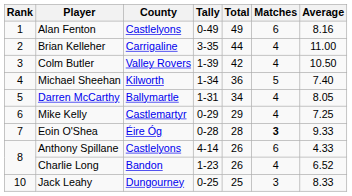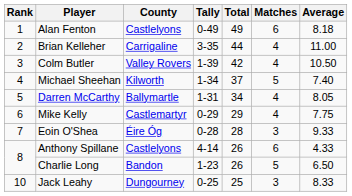 <table class="wikitable">
 <tr>
 <th>Rank</th>
 <th>Player</th>
 <th>County</th>
 <th>Tally</th>
 <th>Total</th>
 <th>Matches</th>
 <th>Average</th>
 </tr>
 <tr>
 <td rowspan=1 align=center>1</td>
 <td>Alan Fenton</td>
 <td><a href='#'>Castlelyons</a></td>
 <td align=center>0-49</td>
 <td align=center>49</td>
 <td align=center>6</td>
-<td align=center>8.16</td>
+<td align=center>8.18</td>
 </tr>
 <tr>
 <td rowspan=1 align=center>2</td>
 <td>Brian Kelleher</td>
 <td><a href='#'>Carrigaline</a></td>
 <td align=center>3-35</td>
 <td align=center>44</td>
 <td align=center>4</td>
 <td align=center>11.00</td>
 </tr>
 <tr>
 <td rowspan=1 align=center>3</td>
 <td>Colm Butler</td>
 <td><a href='#'>Valley Rovers</a></td>
 <td align=center>1-39</td>
 <td align=center>42</td>
 <td align=center>4</td>
 <td align=center>10.50</td>
 </tr>
 <tr>
 <td rowspan=1 align=center>4</td>
 <td>Michael Sheehan</td>
 <td><a href='#'>Kilworth</a></td>
 <td align=center>1-34</td>
-<td align=center>36</td>
+<td align=center>37</td>
 <td align=center>5</td>
 <td align=center>7.40</td>
 </tr>
 <tr>
 <td rowspan=1 align=center>5</td>
 <td><a href='#'>Darren McCarthy</a></td>
 <td><a href='#'>Ballymartle</a></td>
 <td align=center>1-31</td>
 <td align=center>34</td>
 <td align=center>4</td>
 <td align=center>8.05</td>
 </tr>
 <tr>
 <td rowspan=1 align=center>6</td>
 <td>Mike Kelly</td>
 <td><a href='#'>Castlemartyr</a></td>
 <td align=center>0-29</td>
 <td align=center>29</td>
 <td align=center>4</td>
-<td align=center>7.25</td>
+<td align=center>7.75</td>
 </tr>
 <tr>
 <td rowspan=1 align=center>7</td>
 <td>Eoin O'Shea</td>
 <td><a href='#'>Éire Óg</a></td>
 <td align=center>0-28</td>
 <td align=center>28</td>
-<td align=center><strong>3</strong></td>
+<td align=center>3</td>
 <td align=center>9.33</td>
 </tr>
 <tr>
 <td rowspan=2 align=center>8</td>
 <td>Anthony Spillane</td>
 <td><a href='#'>Castlelyons</a></td>
 <td align=center>4-14</td>
 <td align=center>26</td>
 <td align=center>6</td>
 <td align=center>4.33</td>
 </tr>
 <tr>
 <td>Charlie Long</td>
 <td><a href='#'>Bandon</a></td>
 <td align=center>1-23</td>
 <td align=center>26</td>
-<td align=center>4</td>
-<td align=center>6.52</td>
+<td align=center>5</td>
+<td align=center>6.50</td>
 </tr>
 <tr>
 <td rowspan=1 align=center>10</td>
 <td>Jack Leahy</td>
 <td><a href='#'>Dungourney</a></td>
 <td align=center>0-25</td>
 <td align=center>25</td>
 <td align=center>3</td>
 <td align=center>8.33</td>
 </tr>
 </table>
